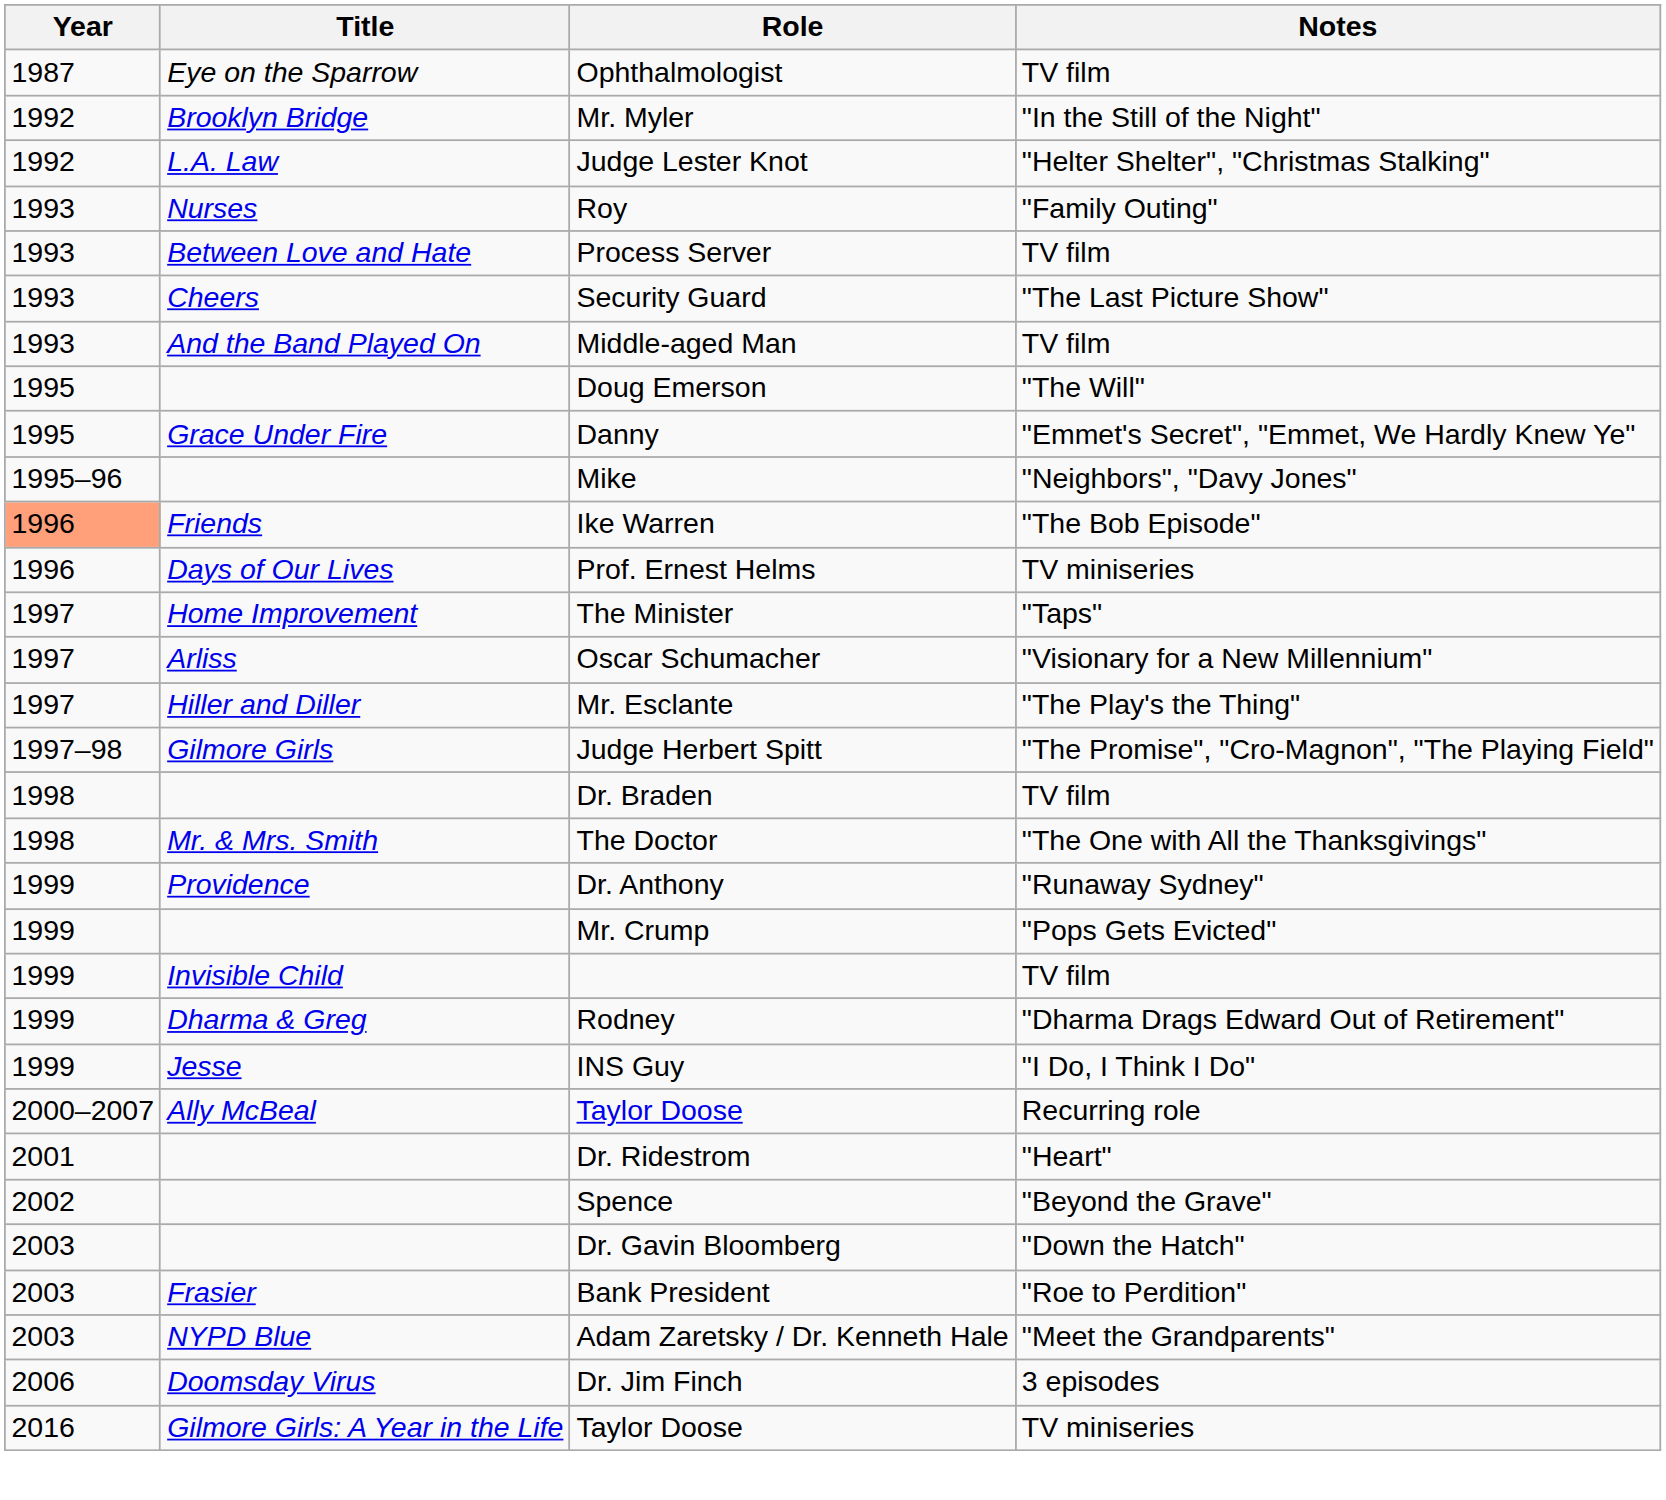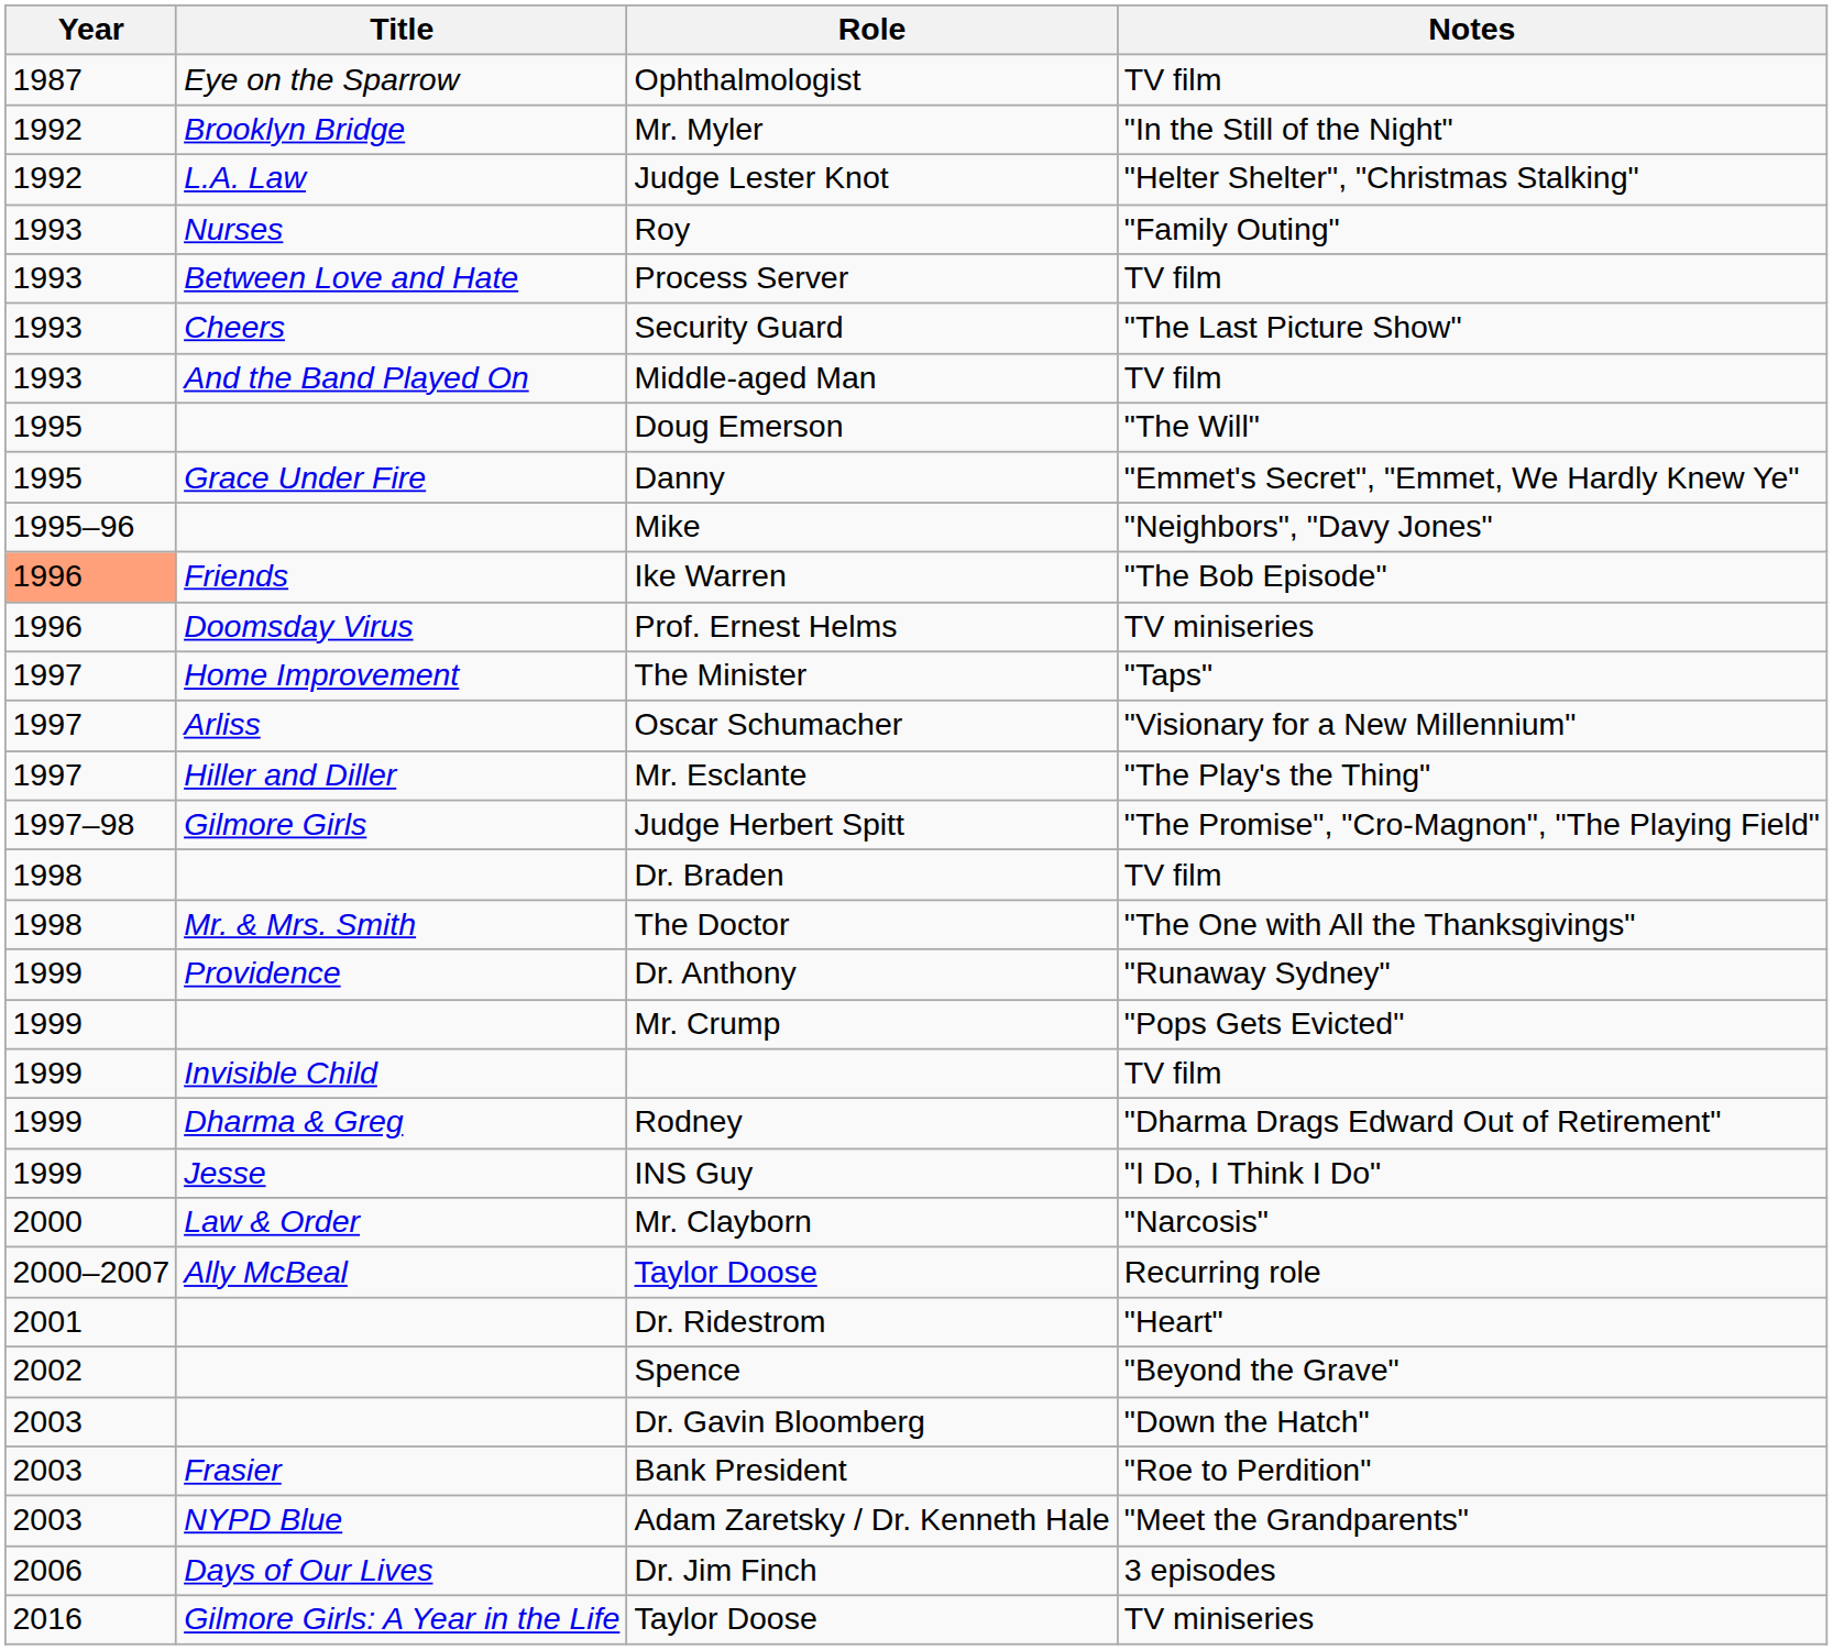 <table class="wikitable sortable">
 <tr>
 <th>Year</th>
 <th>Title</th>
 <th>Role</th>
 <th class="unsortable">Notes</th>
 </tr>
 <tr>
 <td>1987</td>
 <td><em>Eye on the Sparrow</em></td>
 <td>Ophthalmologist</td>
 <td>TV film</td>
 </tr>
 <tr>
 <td>1992</td>
 <td><em><a href='#'>Brooklyn Bridge</a></em></td>
 <td>Mr. Myler</td>
 <td>"In the Still of the Night"</td>
 </tr>
 <tr>
 <td>1992</td>
 <td><em><a href='#'>L.A. Law</a></em></td>
 <td>Judge Lester Knot</td>
 <td>"Helter Shelter", "Christmas Stalking"</td>
 </tr>
 <tr>
 <td>1993</td>
 <td><em><a href='#'>Nurses</a></em></td>
 <td>Roy</td>
 <td>"Family Outing"</td>
 </tr>
 <tr>
 <td>1993</td>
 <td><em><a href='#'>Between Love and Hate</a></em></td>
 <td>Process Server</td>
 <td>TV film</td>
 </tr>
 <tr>
 <td>1993</td>
 <td><em><a href='#'>Cheers</a></em></td>
 <td>Security Guard</td>
 <td>"The Last Picture Show"</td>
 </tr>
 <tr>
 <td>1993</td>
 <td><em><a href='#'>And the Band Played On</a></em></td>
 <td>Middle-aged Man</td>
 <td>TV film</td>
 </tr>
 <tr>
 <td>1995</td>
 <td><em></em></td>
 <td>Doug Emerson</td>
 <td>"The Will"</td>
 </tr>
 <tr>
 <td>1995</td>
 <td><em><a href='#'>Grace Under Fire</a></em></td>
 <td>Danny</td>
 <td>"Emmet's Secret", "Emmet, We Hardly Knew Ye"</td>
 </tr>
 <tr>
 <td>1995–96</td>
 <td><em></em></td>
 <td>Mike</td>
 <td>"Neighbors", "Davy Jones"</td>
 </tr>
 <tr>
 <td style="background: lightsalmon;">1996</td>
 <td><em><a href='#'>Friends</a></em></td>
 <td>Ike Warren</td>
 <td>"The Bob Episode"</td>
 </tr>
 <tr>
 <td>1996</td>
-<td><em><a href='#'>Days of Our Lives</a></em></td>
+<td><em><a href='#'>Doomsday Virus</a></em></td>
 <td>Prof. Ernest Helms</td>
 <td>TV miniseries</td>
 </tr>
 <tr>
 <td>1997</td>
 <td><em><a href='#'>Home Improvement</a></em></td>
 <td>The Minister</td>
 <td>"Taps"</td>
 </tr>
 <tr>
 <td>1997</td>
 <td><em><a href='#'>Arliss</a></em></td>
 <td>Oscar Schumacher</td>
 <td>"Visionary for a New Millennium"</td>
 </tr>
 <tr>
 <td>1997</td>
 <td><em><a href='#'>Hiller and Diller</a></em></td>
 <td>Mr. Esclante</td>
 <td>"The Play's the Thing"</td>
 </tr>
 <tr>
 <td>1997–98</td>
 <td><em><a href='#'>Gilmore Girls</a></em></td>
 <td>Judge Herbert Spitt</td>
 <td>"The Promise", "Cro-Magnon", "The Playing Field"</td>
 </tr>
 <tr>
 <td>1998</td>
 <td><em></em></td>
 <td>Dr. Braden</td>
 <td>TV film</td>
 </tr>
 <tr>
 <td>1998</td>
 <td><em><a href='#'>Mr. & Mrs. Smith</a></em></td>
 <td>The Doctor</td>
 <td>"The One with All the Thanksgivings"</td>
 </tr>
 <tr>
 <td>1999</td>
 <td><em><a href='#'>Providence</a></em></td>
 <td>Dr. Anthony</td>
 <td>"Runaway Sydney"</td>
 </tr>
 <tr>
 <td>1999</td>
 <td><em></em></td>
 <td>Mr. Crump</td>
 <td>"Pops Gets Evicted"</td>
 </tr>
 <tr>
 <td>1999</td>
 <td><em><a href='#'>Invisible Child</a></em></td>
 <td></td>
 <td>TV film</td>
 </tr>
 <tr>
 <td>1999</td>
 <td><em><a href='#'>Dharma & Greg</a></em></td>
 <td>Rodney</td>
 <td>"Dharma Drags Edward Out of Retirement"</td>
 </tr>
 <tr>
 <td>1999</td>
 <td><em><a href='#'>Jesse</a></em></td>
 <td>INS Guy</td>
 <td>"I Do, I Think I Do"</td>
 </tr>
 <tr>
+<td>2000</td>
+<td><em><a href='#'>Law & Order</a></em></td>
+<td>Mr. Clayborn</td>
+<td>"Narcosis"</td>
+</tr>
+<tr>
 <td>2000–2007</td>
 <td><em><a href='#'>Ally McBeal</a></em></td>
 <td><a href='#'>Taylor Doose</a></td>
 <td>Recurring role</td>
 </tr>
 <tr>
 <td>2001</td>
 <td><em></em></td>
 <td>Dr. Ridestrom</td>
 <td>"Heart"</td>
 </tr>
 <tr>
 <td>2002</td>
 <td><em></em></td>
 <td>Spence</td>
 <td>"Beyond the Grave"</td>
 </tr>
 <tr>
 <td>2003</td>
 <td><em></em></td>
 <td>Dr. Gavin Bloomberg</td>
 <td>"Down the Hatch"</td>
 </tr>
 <tr>
 <td>2003</td>
 <td><em><a href='#'>Frasier</a></em></td>
 <td>Bank President</td>
 <td>"Roe to Perdition"</td>
 </tr>
 <tr>
 <td>2003</td>
 <td><em><a href='#'>NYPD Blue</a></em></td>
 <td>Adam Zaretsky / Dr. Kenneth Hale</td>
 <td>"Meet the Grandparents"</td>
 </tr>
 <tr>
 <td>2006</td>
-<td><em><a href='#'>Doomsday Virus</a></em></td>
+<td><em><a href='#'>Days of Our Lives</a></em></td>
 <td>Dr. Jim Finch</td>
 <td>3 episodes</td>
 </tr>
 <tr>
 <td>2016</td>
 <td><em><a href='#'>Gilmore Girls: A Year in the Life</a></em></td>
 <td>Taylor Doose</td>
 <td>TV miniseries</td>
 </tr>
 </table>
